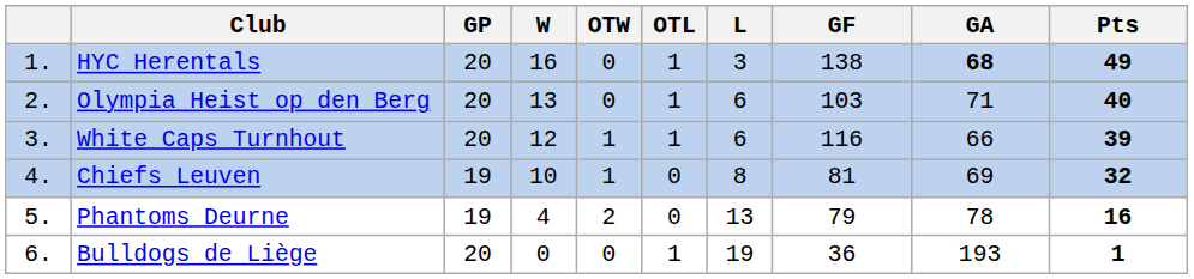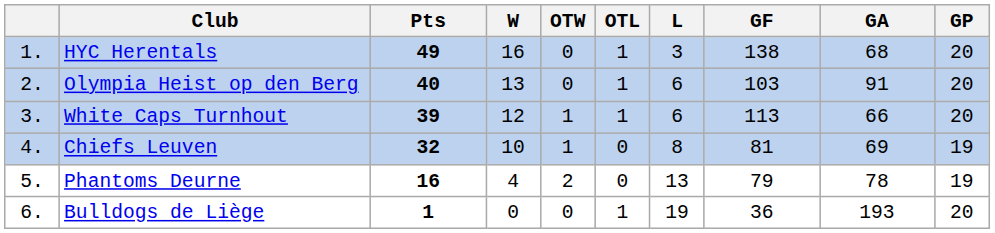 <table class="wikitable">
 <tr>
 <th width="30"></th>
 <th width="200">Club</th>
-<th width="30">GP</th>
+<th width="70">Pts</th>
 <th width="30">W</th>
 <th width="30">OTW</th>
 <th width="30">OTL</th>
 <th width="30">L</th>
 <th width="70">GF</th>
 <th width="70">GA</th>
-<th width="70">Pts</th>
+<th width="30">GP</th>
 </tr>
 <tr bgcolor="#BCD2EE" align="center">
 <td>1.</td>
 <td align="left"><a href='#'>HYC Herentals</a></td>
-<td>20</td>
+<td><strong>49</strong></td>
 <td>16</td>
 <td>0</td>
 <td>1</td>
 <td>3</td>
 <td>138</td>
-<td><strong>68</strong></td>
-<td><strong>49</strong></td>
+<td>68</td>
+<td>20</td>
 </tr>
 <tr bgcolor="#BCD2EE" align="center">
 <td>2.</td>
 <td align="left"><a href='#'>Olympia Heist op den Berg</a></td>
-<td>20</td>
+<td><strong>40</strong></td>
 <td>13</td>
 <td>0</td>
 <td>1</td>
 <td>6</td>
 <td>103</td>
-<td>71</td>
-<td><strong>40</strong></td>
+<td>91</td>
+<td>20</td>
 </tr>
 <tr bgcolor="#BCD2EE" align="center">
 <td>3.</td>
 <td align="left"><a href='#'>White Caps Turnhout</a></td>
-<td>20</td>
+<td><strong>39</strong></td>
 <td>12</td>
 <td>1</td>
 <td>1</td>
 <td>6</td>
-<td>116</td>
+<td>113</td>
 <td>66</td>
-<td><strong>39</strong></td>
+<td>20</td>
 </tr>
 <tr bgcolor="#BCD2EE" align="center">
 <td>4.</td>
 <td align="left"><a href='#'>Chiefs Leuven</a></td>
-<td>19</td>
+<td><strong>32</strong></td>
 <td>10</td>
 <td>1</td>
 <td>0</td>
 <td>8</td>
 <td>81</td>
 <td>69</td>
-<td><strong>32</strong></td>
+<td>19</td>
 </tr>
 <tr bgcolor="#FFFFFF" align="center">
 <td>5.</td>
 <td align="left"><a href='#'>Phantoms Deurne</a></td>
-<td>19</td>
+<td><strong>16</strong></td>
 <td>4</td>
 <td>2</td>
 <td>0</td>
 <td>13</td>
 <td>79</td>
 <td>78</td>
-<td><strong>16</strong></td>
+<td>19</td>
 </tr>
 <tr bgcolor="#FFFFFF" align="center">
 <td>6.</td>
 <td align="left"><a href='#'>Bulldogs de Liège</a></td>
-<td>20</td>
+<td><strong>1</strong></td>
 <td>0</td>
 <td>0</td>
 <td>1</td>
 <td>19</td>
 <td>36</td>
 <td>193</td>
-<td><strong>1</strong></td>
+<td>20</td>
 </tr>
 </table>
